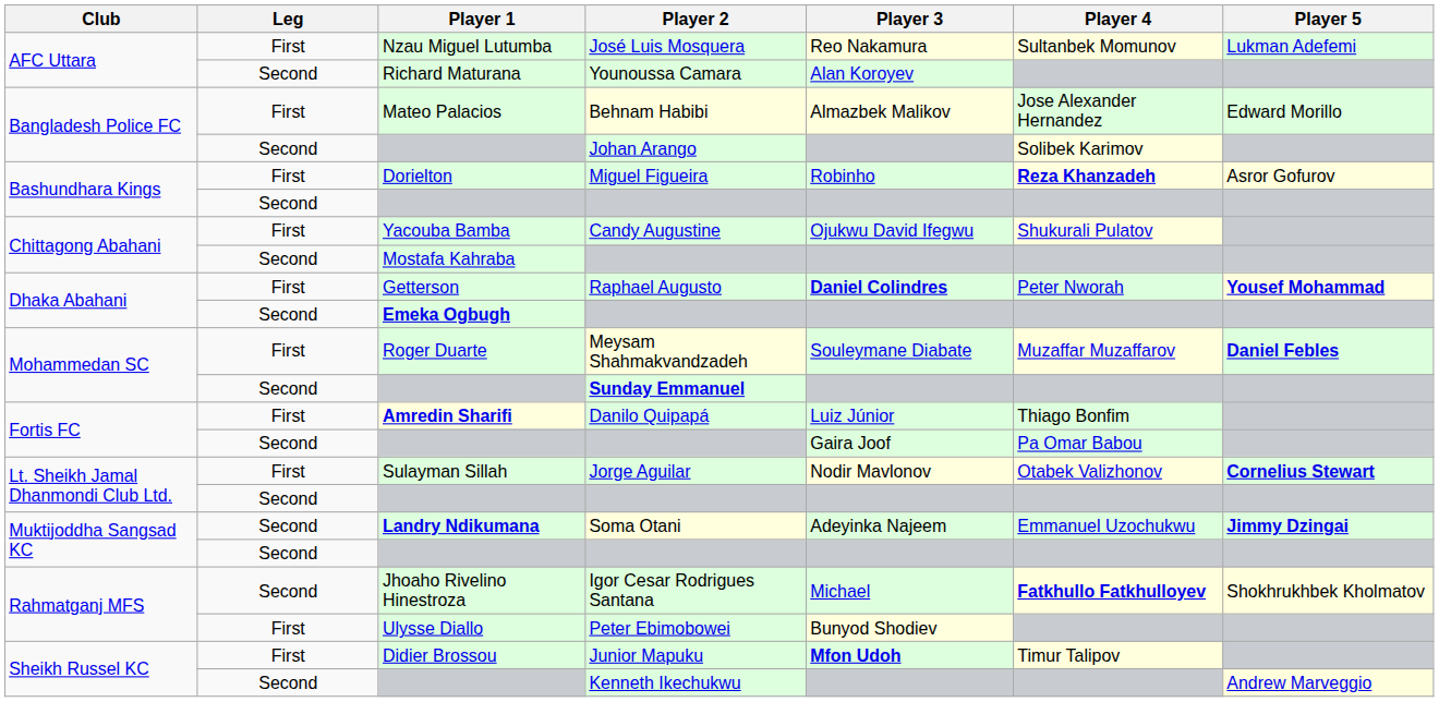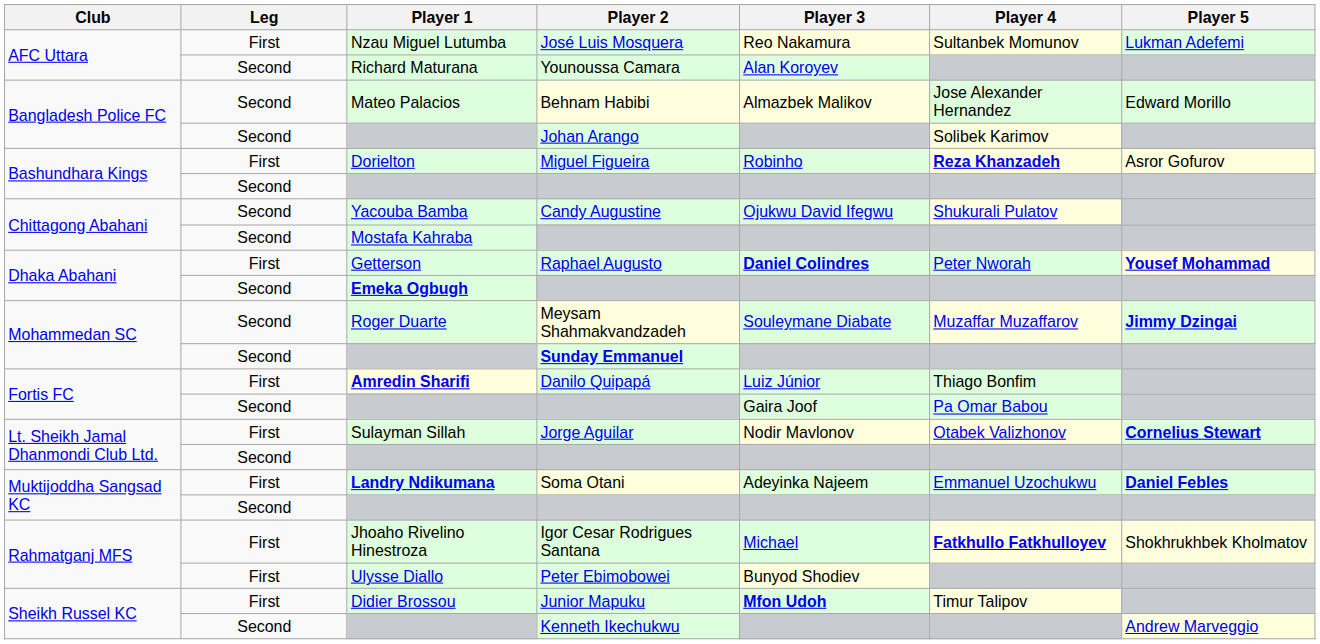 <table class="wikitable" style="font-size:95%;">
 <tr>
 <th width="180">Club</th>
 <th width="180">Leg</th>
 <th width="200">Player 1</th>
 <th width="200">Player 2</th>
 <th width="200">Player 3</th>
 <th width="200">Player 4</th>
 <th width="200">Player 5</th>
 </tr>
 <tr>
 <td rowspan="2"><a href='#'>AFC Uttara</a></td>
 <td align="center">First</td>
 <td bgcolor="#ddffdd"> Nzau Miguel Lutumba </td>
 <td bgcolor="#ddffdd"> <a href='#'>José Luis Mosquera</a> </td>
 <td bgcolor="#ffffdd"> Reo Nakamura </td>
 <td bgcolor="#ffffdd"> Sultanbek Momunov</td>
 <td bgcolor="#ddffdd"> <a href='#'>Lukman Adefemi</a> </td>
 </tr>
 <tr>
 <td align="center">Second</td>
 <td bgcolor="#ddffdd"> Richard Maturana </td>
 <td bgcolor="#ddffdd"> Younoussa Camara </td>
 <td bgcolor="#ddffdd"> <a href='#'>Alan Koroyev</a> </td>
 <td bgcolor="#c8ccd1"></td>
 <td bgcolor="#c8ccd1"></td>
 </tr>
 <tr>
 <td rowspan="2"><a href='#'>Bangladesh Police FC</a></td>
-<td align="center">First</td>
+<td align="center">Second</td>
 <td bgcolor="#ddffdd"> Mateo Palacios</td>
 <td bgcolor="#ffffdd"> Behnam Habibi </td>
 <td bgcolor="#ffffdd"> Almazbek Malikov</td>
 <td bgcolor="#ddffdd"> Jose Alexander Hernandez </td>
 <td bgcolor="#ddffdd"> Edward Morillo</td>
 </tr>
 <tr>
 <td align="center">Second</td>
 <td bgcolor="#c8ccd1"></td>
 <td bgcolor="#ddffdd"> <a href='#'>Johan Arango</a> </td>
 <td bgcolor="#c8ccd1"></td>
 <td bgcolor="#ffffdd"> Solibek Karimov </td>
 <td bgcolor="#c8ccd1"></td>
 </tr>
 <tr>
 <td rowspan="2"><a href='#'>Bashundhara Kings</a></td>
 <td align="center">First</td>
 <td bgcolor="#ddffdd"> <a href='#'>Dorielton</a></td>
 <td bgcolor="#ddffdd"> <a href='#'>Miguel Figueira</a></td>
 <td bgcolor="#ddffdd"> <a href='#'>Robinho</a></td>
 <td bgcolor="#ffffdd"> <strong><a href='#'>Reza Khanzadeh</a></strong></td>
 <td bgcolor="#ffffdd"> Asror Gofurov</td>
 </tr>
 <tr>
 <td align="center">Second</td>
 <td bgcolor="#c8ccd1"></td>
 <td bgcolor="#c8ccd1"></td>
 <td bgcolor="#c8ccd1"></td>
 <td bgcolor="#c8ccd1"></td>
 <td bgcolor="#c8ccd1"></td>
 </tr>
 <tr>
 <td rowspan="2"><a href='#'>Chittagong Abahani</a></td>
-<td align="center">First</td>
+<td align="center">Second</td>
 <td bgcolor="#ddffdd"> <a href='#'>Yacouba Bamba</a> </td>
 <td bgcolor="#ddffdd"> <a href='#'>Candy Augustine</a></td>
 <td bgcolor="#ddffdd"> <a href='#'>Ojukwu David Ifegwu</a></td>
 <td bgcolor="#ffffdd"> <a href='#'>Shukurali Pulatov</a></td>
 <td bgcolor="#c8ccd1"></td>
 </tr>
 <tr>
 <td align="center">Second</td>
 <td bgcolor="#ddffdd"> <a href='#'>Mostafa Kahraba</a> </td>
 <td bgcolor="#c8ccd1"></td>
 <td bgcolor="#c8ccd1"></td>
 <td bgcolor="#c8ccd1"></td>
 <td bgcolor="#c8ccd1"></td>
 </tr>
 <tr>
 <td rowspan="2"><a href='#'>Dhaka Abahani</a></td>
 <td align="center">First</td>
 <td bgcolor="#ddffdd"> <a href='#'>Getterson</a> </td>
 <td bgcolor="#ddffdd"> <a href='#'>Raphael Augusto</a></td>
 <td bgcolor="#ddffdd"> <strong><a href='#'>Daniel Colindres</a></strong></td>
 <td bgcolor="#ddffdd"> <a href='#'>Peter Nworah</a></td>
 <td bgcolor="#ffffdd"> <strong><a href='#'>Yousef Mohammad</a></strong></td>
 </tr>
 <tr>
 <td align="center">Second</td>
 <td bgcolor="#ddffdd"> <strong><a href='#'>Emeka Ogbugh</a></strong> </td>
 <td bgcolor="#c8ccd1"></td>
 <td bgcolor="#c8ccd1"></td>
 <td bgcolor="#c8ccd1"></td>
 <td bgcolor="#c8ccd1"></td>
 </tr>
 <tr>
 <td rowspan="2"><a href='#'>Mohammedan SC</a></td>
-<td align="center">First</td>
+<td align="center">Second</td>
 <td bgcolor="#ddffdd"> <a href='#'>Roger Duarte</a></td>
 <td bgcolor="#ffffdd"> Meysam Shahmakvandzadeh </td>
 <td bgcolor="#ddffdd"> <a href='#'>Souleymane Diabate</a></td>
 <td bgcolor="#ffffdd"> <a href='#'>Muzaffar Muzaffarov</a></td>
-<td bgcolor="#ddffdd"> <strong><a href='#'>Daniel Febles</a></strong></td>
+<td bgcolor="#ddffdd"> <strong><a href='#'>Jimmy Dzingai</a></strong></td>
 </tr>
 <tr>
 <td align="center">Second</td>
 <td bgcolor="#c8ccd1"></td>
 <td bgcolor="#ddffdd"> <strong><a href='#'>Sunday Emmanuel</a></strong> </td>
 <td bgcolor="#c8ccd1"></td>
 <td bgcolor="#c8ccd1"></td>
 <td bgcolor="#c8ccd1"></td>
 </tr>
 <tr>
 <td rowspan="2"><a href='#'>Fortis FC</a></td>
 <td align="center">First</td>
 <td bgcolor="#ffffdd"> <strong><a href='#'>Amredin Sharifi</a></strong></td>
 <td bgcolor="#ddffdd"> <a href='#'>Danilo Quipapá</a></td>
 <td bgcolor="#ddffdd"> <a href='#'>Luiz Júnior</a> </td>
 <td bgcolor="#ddffdd"> Thiago Bonfim </td>
 <td bgcolor="#c8ccd1"></td>
 </tr>
 <tr>
 <td align="center">Second</td>
 <td bgcolor="#c8ccd1"></td>
 <td bgcolor="#c8ccd1"></td>
 <td bgcolor="#ddffdd"> Gaira Joof </td>
 <td bgcolor="#ddffdd"> <a href='#'>Pa Omar Babou</a> </td>
 <td bgcolor="#c8ccd1"></td>
 </tr>
 <tr>
 <td rowspan="2"><a href='#'>Lt. Sheikh Jamal Dhanmondi Club Ltd.</a></td>
 <td align="center">First</td>
 <td bgcolor="#ddffdd"> Sulayman Sillah</td>
 <td bgcolor="#ddffdd"> <a href='#'>Jorge Aguilar</a></td>
 <td bgcolor="#ffffdd"> Nodir Mavlonov</td>
 <td bgcolor="#ffffdd"> <a href='#'>Otabek Valizhonov</a></td>
 <td bgcolor="#ddffdd"> <strong><a href='#'>Cornelius Stewart</a></strong></td>
 </tr>
 <tr>
 <td align="center">Second</td>
 <td bgcolor="#c8ccd1"></td>
 <td bgcolor="#c8ccd1"></td>
 <td bgcolor="#c8ccd1"></td>
 <td bgcolor="#c8ccd1"></td>
 <td bgcolor="#c8ccd1"></td>
 </tr>
 <tr>
 <td rowspan="2"><a href='#'>Muktijoddha Sangsad KC</a></td>
-<td align="center">Second</td>
+<td align="center">First</td>
 <td bgcolor="#ddffdd"> <strong><a href='#'>Landry Ndikumana</a></strong></td>
 <td bgcolor="#ffffdd"> Soma Otani</td>
 <td bgcolor="#ddffdd"> Adeyinka Najeem</td>
 <td bgcolor="#ddffdd"> <a href='#'>Emmanuel Uzochukwu</a></td>
-<td bgcolor="#ddffdd"> <strong><a href='#'>Jimmy Dzingai</a></strong></td>
+<td bgcolor="#ddffdd"> <strong><a href='#'>Daniel Febles</a></strong></td>
 </tr>
 <tr>
 <td align="center">Second</td>
 <td bgcolor="#c8ccd1"></td>
 <td bgcolor="#c8ccd1"></td>
 <td bgcolor="#c8ccd1"></td>
 <td bgcolor="#c8ccd1"></td>
 <td bgcolor="#c8ccd1"></td>
 </tr>
 <tr>
 <td rowspan="2"><a href='#'>Rahmatganj MFS</a></td>
-<td align="center">Second</td>
+<td align="center">First</td>
 <td bgcolor="#ddffdd"> Jhoaho Rivelino Hinestroza </td>
 <td bgcolor="#ddffdd"> Igor Cesar Rodrigues Santana </td>
 <td bgcolor="#ddffdd"> <a href='#'>Michael</a> </td>
 <td bgcolor="#ffffdd"> <strong><a href='#'>Fatkhullo Fatkhulloyev</a></strong></td>
 <td bgcolor="#ffffdd"> Shokhrukhbek Kholmatov</td>
 </tr>
 <tr>
 <td align="center">First</td>
 <td bgcolor="#ddffdd"> <a href='#'>Ulysse Diallo</a> </td>
 <td bgcolor="#ddffdd"> <a href='#'>Peter Ebimobowei</a> </td>
 <td bgcolor="#ffffdd"> Bunyod Shodiev </td>
 <td bgcolor="#c8ccd1"></td>
 <td bgcolor="#c8ccd1"></td>
 </tr>
 <tr>
 <td rowspan="2"><a href='#'>Sheikh Russel KC</a></td>
 <td align="center">First</td>
 <td bgcolor="#ddffdd"> <a href='#'>Didier Brossou</a></td>
 <td bgcolor="#ddffdd"> <a href='#'>Junior Mapuku</a> </td>
 <td bgcolor="#ddffdd"> <strong><a href='#'>Mfon Udoh</a></strong></td>
 <td bgcolor="#ffffdd"> Timur Talipov</td>
 <td bgcolor="#c8ccd1"></td>
 </tr>
 <tr>
 <td align="center">Second</td>
 <td bgcolor="#c8ccd1"></td>
 <td bgcolor="#ddffdd"> <a href='#'>Kenneth Ikechukwu</a> </td>
 <td bgcolor="#c8ccd1"></td>
 <td bgcolor="#c8ccd1"></td>
 <td bgcolor="#ffffdd"> <a href='#'>Andrew Marveggio</a> </td>
 </tr>
 </table>
